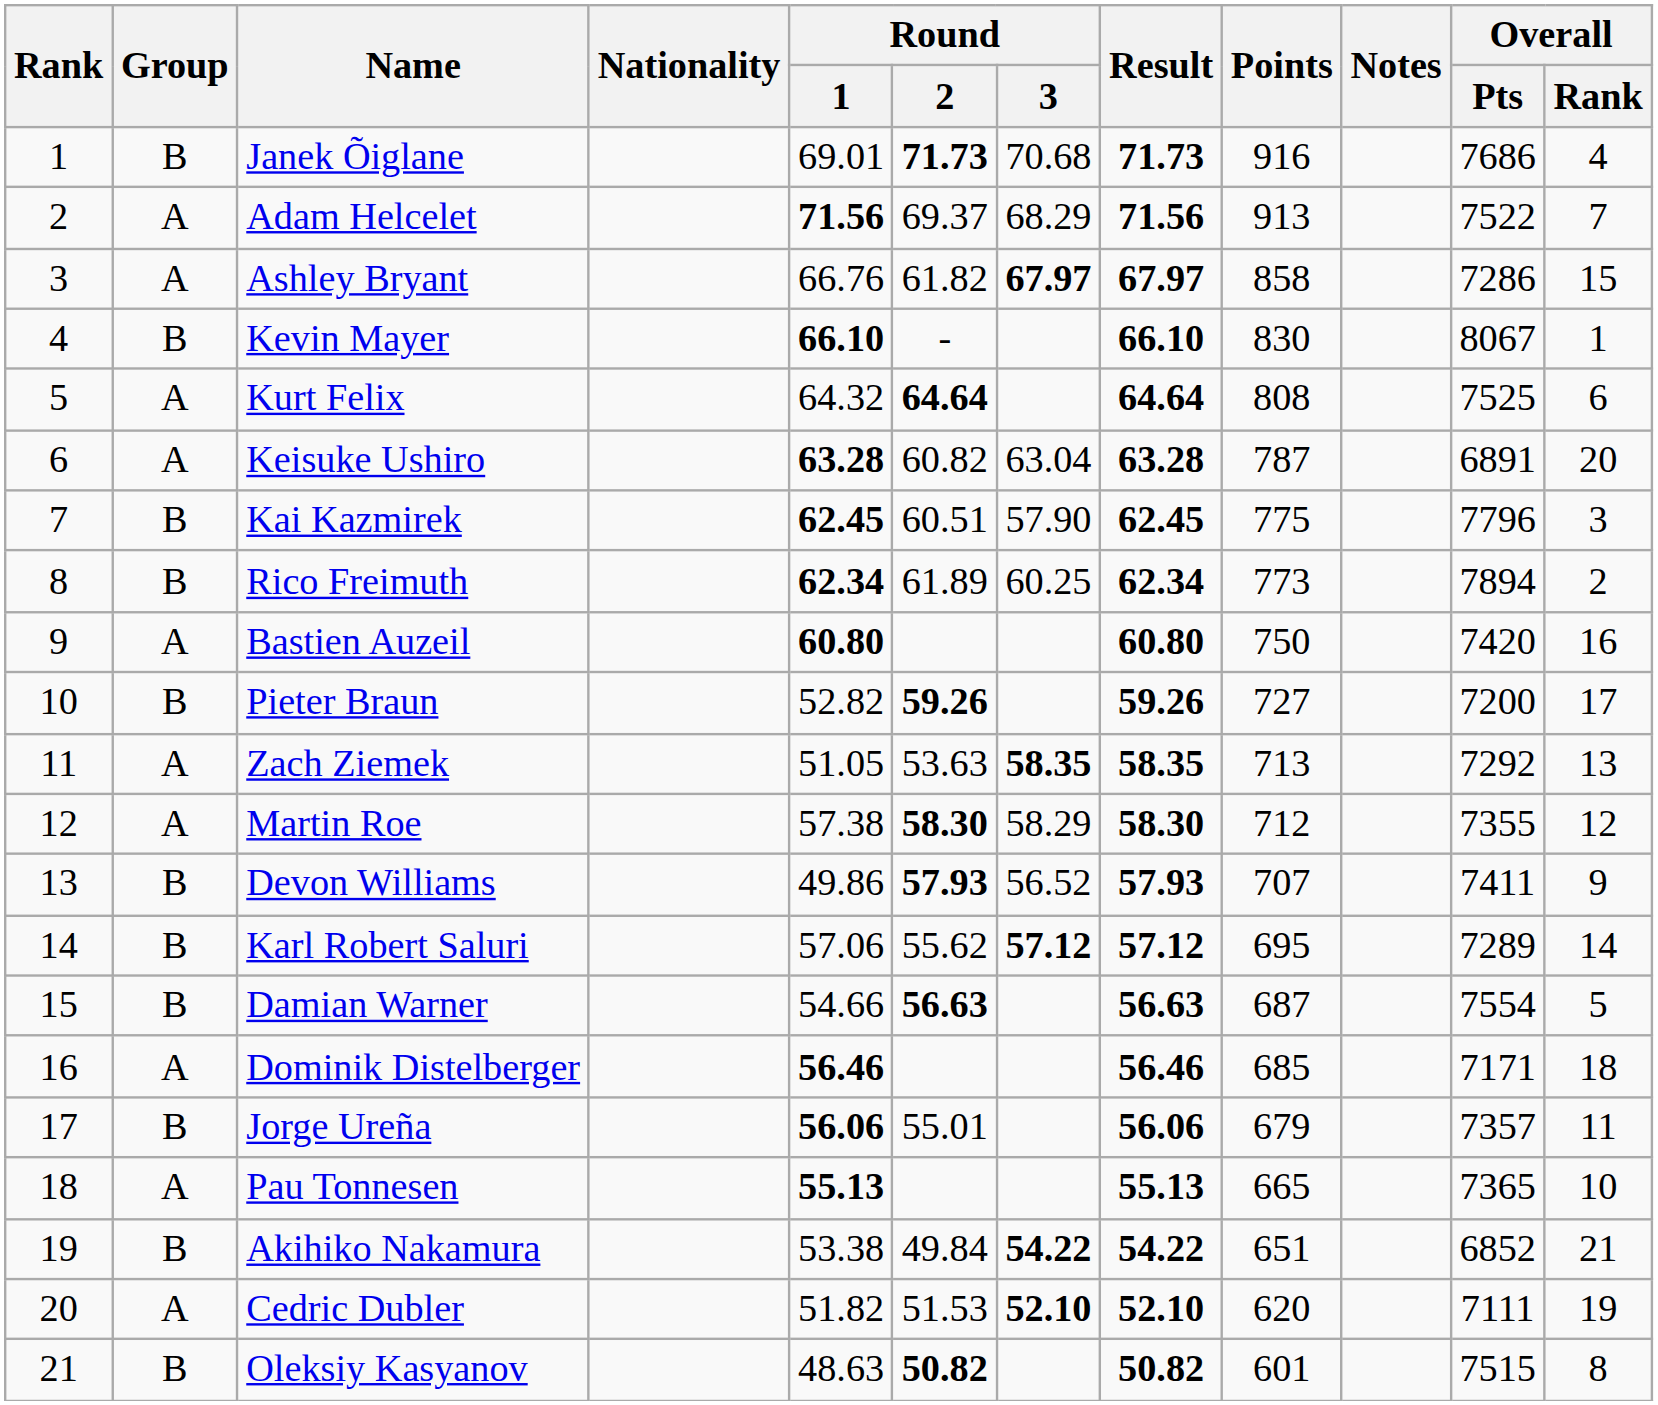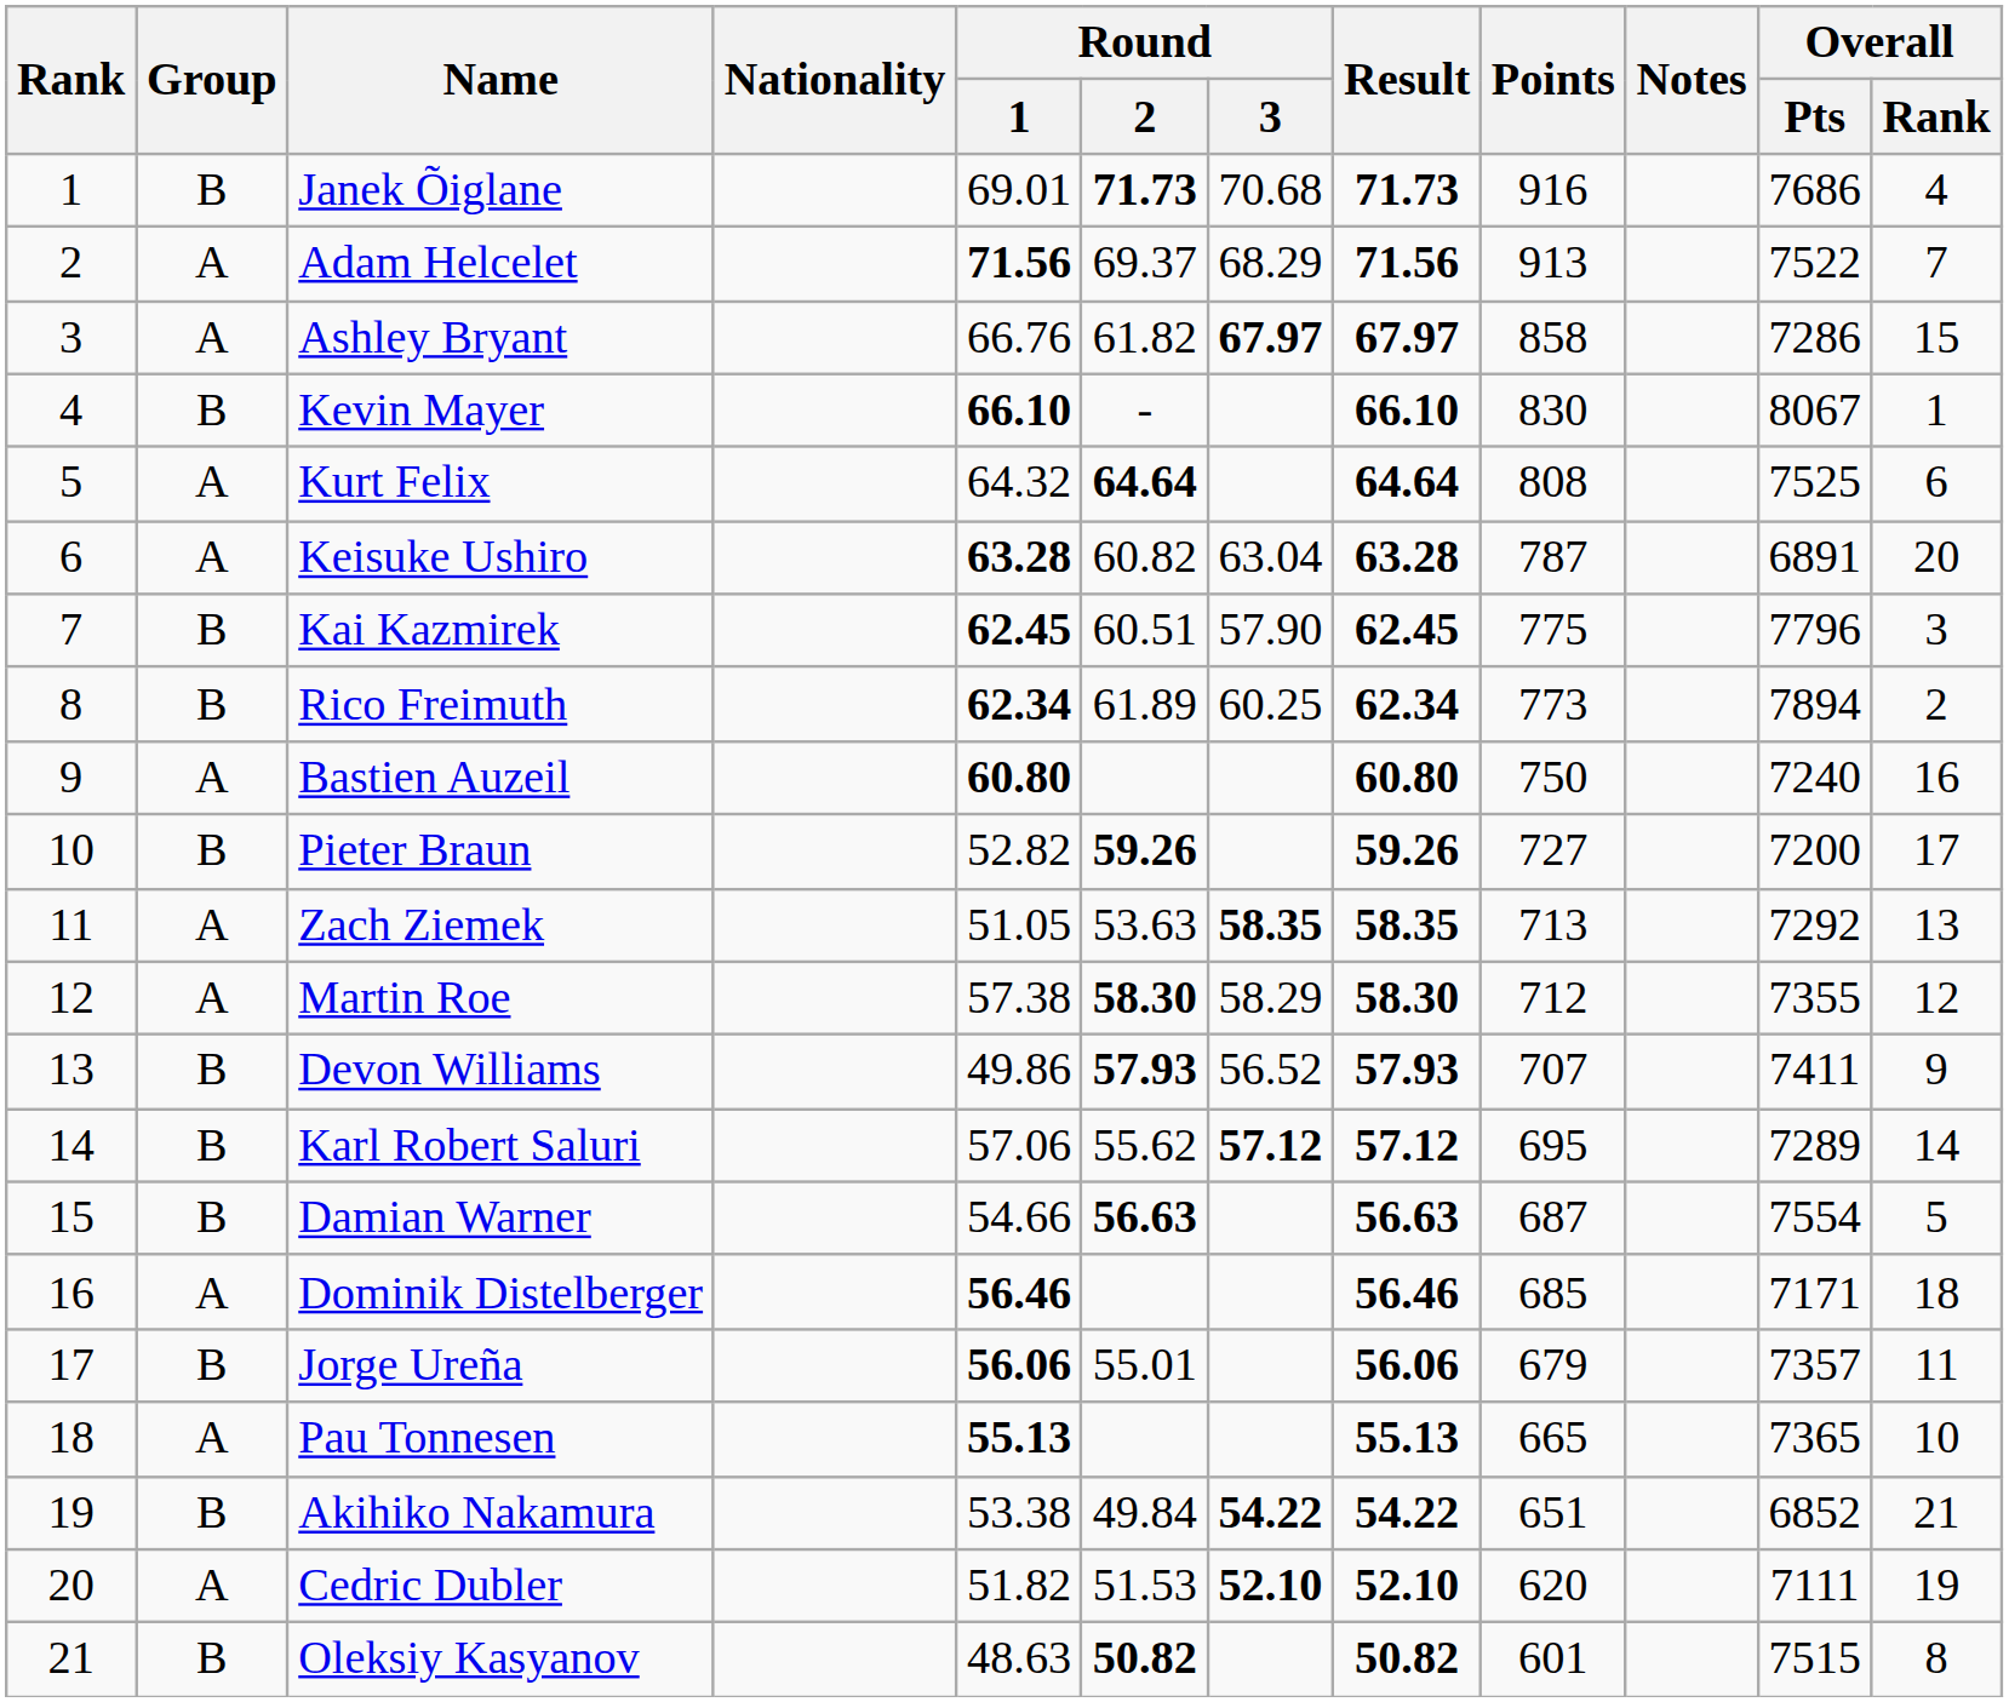 <table class="wikitable sortable" style="text-align:center">
 <tr>
 <th rowspan=2>Rank</th>
 <th rowspan=2>Group</th>
 <th rowspan=2>Name</th>
 <th rowspan=2>Nationality</th>
 <th colspan=3>Round</th>
 <th rowspan=2 data-sort-type="number">Result</th>
 <th rowspan=2>Points</th>
 <th rowspan=2>Notes</th>
 <th colspan=2>Overall</th>
 </tr>
 <tr>
 <th data-sort-type="number">1</th>
 <th data-sort-type="number">2</th>
 <th data-sort-type="number">3</th>
 <th>Pts</th>
 <th>Rank</th>
 </tr>
 <tr>
 <td>1</td>
 <td>B</td>
 <td align=left><a href='#'>Janek Õiglane</a></td>
 <td align=left></td>
 <td>69.01</td>
 <td><strong>71.73</strong></td>
 <td>70.68</td>
 <td><strong>71.73</strong></td>
 <td>916</td>
 <td></td>
 <td>7686</td>
 <td>4</td>
 </tr>
 <tr>
 <td>2</td>
 <td>A</td>
 <td align=left><a href='#'>Adam Helcelet</a></td>
 <td align=left></td>
 <td><strong>71.56</strong></td>
 <td>69.37</td>
 <td>68.29</td>
 <td><strong>71.56</strong></td>
 <td>913</td>
 <td></td>
 <td>7522</td>
 <td>7</td>
 </tr>
 <tr>
 <td>3</td>
 <td>A</td>
 <td align=left><a href='#'>Ashley Bryant</a></td>
 <td align=left></td>
 <td>66.76</td>
 <td>61.82</td>
 <td><strong>67.97</strong></td>
 <td><strong>67.97</strong></td>
 <td>858</td>
 <td></td>
 <td>7286</td>
 <td>15</td>
 </tr>
 <tr>
 <td>4</td>
 <td>B</td>
 <td align=left><a href='#'>Kevin Mayer</a></td>
 <td align=left></td>
 <td><strong>66.10</strong></td>
 <td>-</td>
 <td></td>
 <td><strong>66.10</strong></td>
 <td>830</td>
 <td></td>
 <td>8067</td>
 <td>1</td>
 </tr>
 <tr>
 <td>5</td>
 <td>A</td>
 <td align=left><a href='#'>Kurt Felix</a></td>
 <td align=left></td>
 <td>64.32</td>
 <td><strong>64.64</strong></td>
 <td></td>
 <td><strong>64.64</strong></td>
 <td>808</td>
 <td></td>
 <td>7525</td>
 <td>6</td>
 </tr>
 <tr>
 <td>6</td>
 <td>A</td>
 <td align=left><a href='#'>Keisuke Ushiro</a></td>
 <td align=left></td>
 <td><strong>63.28</strong></td>
 <td>60.82</td>
 <td>63.04</td>
 <td><strong>63.28</strong></td>
 <td>787</td>
 <td></td>
 <td>6891</td>
 <td>20</td>
 </tr>
 <tr>
 <td>7</td>
 <td>B</td>
 <td align=left><a href='#'>Kai Kazmirek</a></td>
 <td align=left></td>
 <td><strong>62.45</strong></td>
 <td>60.51</td>
 <td>57.90</td>
 <td><strong>62.45</strong></td>
 <td>775</td>
 <td></td>
 <td>7796</td>
 <td>3</td>
 </tr>
 <tr>
 <td>8</td>
 <td>B</td>
 <td align=left><a href='#'>Rico Freimuth</a></td>
 <td align=left></td>
 <td><strong>62.34</strong></td>
 <td>61.89</td>
 <td>60.25</td>
 <td><strong>62.34</strong></td>
 <td>773</td>
 <td></td>
 <td>7894</td>
 <td>2</td>
 </tr>
 <tr>
 <td>9</td>
 <td>A</td>
 <td align=left><a href='#'>Bastien Auzeil</a></td>
 <td align=left></td>
 <td><strong>60.80</strong></td>
 <td></td>
 <td></td>
 <td><strong>60.80</strong></td>
 <td>750</td>
 <td></td>
-<td>7420</td>
+<td>7240</td>
 <td>16</td>
 </tr>
 <tr>
 <td>10</td>
 <td>B</td>
 <td align=left><a href='#'>Pieter Braun</a></td>
 <td align=left></td>
 <td>52.82</td>
 <td><strong>59.26</strong></td>
 <td></td>
 <td><strong>59.26</strong></td>
 <td>727</td>
 <td></td>
 <td>7200</td>
 <td>17</td>
 </tr>
 <tr>
 <td>11</td>
 <td>A</td>
 <td align=left><a href='#'>Zach Ziemek</a></td>
 <td align=left></td>
 <td>51.05</td>
 <td>53.63</td>
 <td><strong>58.35</strong></td>
 <td><strong>58.35</strong></td>
 <td>713</td>
 <td></td>
 <td>7292</td>
 <td>13</td>
 </tr>
 <tr>
 <td>12</td>
 <td>A</td>
 <td align=left><a href='#'>Martin Roe</a></td>
 <td align=left></td>
 <td>57.38</td>
 <td><strong>58.30</strong></td>
 <td>58.29</td>
 <td><strong>58.30</strong></td>
 <td>712</td>
 <td></td>
 <td>7355</td>
 <td>12</td>
 </tr>
 <tr>
 <td>13</td>
 <td>B</td>
 <td align=left><a href='#'>Devon Williams</a></td>
 <td align=left></td>
 <td>49.86</td>
 <td><strong>57.93</strong></td>
 <td>56.52</td>
 <td><strong>57.93</strong></td>
 <td>707</td>
 <td></td>
 <td>7411</td>
 <td>9</td>
 </tr>
 <tr>
 <td>14</td>
 <td>B</td>
 <td align=left><a href='#'>Karl Robert Saluri</a></td>
 <td align=left></td>
 <td>57.06</td>
 <td>55.62</td>
 <td><strong>57.12</strong></td>
 <td><strong>57.12</strong></td>
 <td>695</td>
 <td></td>
 <td>7289</td>
 <td>14</td>
 </tr>
 <tr>
 <td>15</td>
 <td>B</td>
 <td align=left><a href='#'>Damian Warner</a></td>
 <td align=left></td>
 <td>54.66</td>
 <td><strong>56.63</strong></td>
 <td></td>
 <td><strong>56.63</strong></td>
 <td>687</td>
 <td></td>
 <td>7554</td>
 <td>5</td>
 </tr>
 <tr>
 <td>16</td>
 <td>A</td>
 <td align=left><a href='#'>Dominik Distelberger</a></td>
 <td align=left></td>
 <td><strong>56.46</strong></td>
 <td></td>
 <td></td>
 <td><strong>56.46</strong></td>
 <td>685</td>
 <td></td>
 <td>7171</td>
 <td>18</td>
 </tr>
 <tr>
 <td>17</td>
 <td>B</td>
 <td align=left><a href='#'>Jorge Ureña</a></td>
 <td align=left></td>
 <td><strong>56.06</strong></td>
 <td>55.01</td>
 <td></td>
 <td><strong>56.06</strong></td>
 <td>679</td>
 <td></td>
 <td>7357</td>
 <td>11</td>
 </tr>
 <tr>
 <td>18</td>
 <td>A</td>
 <td align=left><a href='#'>Pau Tonnesen</a></td>
 <td align=left></td>
 <td><strong>55.13</strong></td>
 <td></td>
 <td></td>
 <td><strong>55.13</strong></td>
 <td>665</td>
 <td></td>
 <td>7365</td>
 <td>10</td>
 </tr>
 <tr>
 <td>19</td>
 <td>B</td>
 <td align=left><a href='#'>Akihiko Nakamura</a></td>
 <td align=left></td>
 <td>53.38</td>
 <td>49.84</td>
 <td><strong>54.22</strong></td>
 <td><strong>54.22</strong></td>
 <td>651</td>
 <td></td>
 <td>6852</td>
 <td>21</td>
 </tr>
 <tr>
 <td>20</td>
 <td>A</td>
 <td align=left><a href='#'>Cedric Dubler</a></td>
 <td align=left></td>
 <td>51.82</td>
 <td>51.53</td>
 <td><strong>52.10</strong></td>
 <td><strong>52.10</strong></td>
 <td>620</td>
 <td></td>
 <td>7111</td>
 <td>19</td>
 </tr>
 <tr>
 <td>21</td>
 <td>B</td>
 <td align=left><a href='#'>Oleksiy Kasyanov</a></td>
 <td align=left></td>
 <td>48.63</td>
 <td><strong>50.82</strong></td>
 <td></td>
 <td><strong>50.82</strong></td>
 <td>601</td>
 <td></td>
 <td>7515</td>
 <td>8</td>
 </tr>
 </table>
